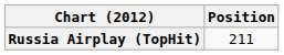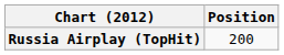 <table class="wikitable plainrowheaders" style="text-align:center;">
 <tr>
 <th scope="col">Chart (2012)</th>
 <th scope="col">Position</th>
 </tr>
 <tr>
 <th scope="row">Russia Airplay (TopHit)</th>
-<td>211</td>
+<td>200</td>
 </tr>
 </table>
